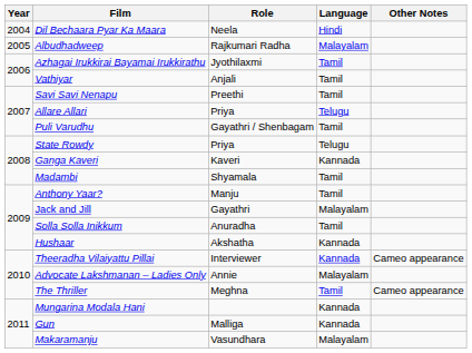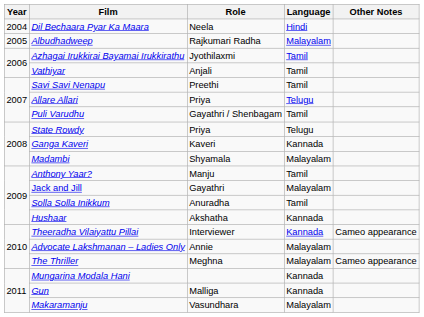 <table class="wikitable" style="font-size: 95%;">
 <tr>
 <th>Year</th>
 <th>Film</th>
 <th>Role</th>
 <th>Language</th>
 <th>Other Notes</th>
 </tr>
 <tr>
 <td>2004</td>
 <td><em><a href='#'>Dil Bechaara Pyar Ka Maara</a></em></td>
 <td>Neela</td>
 <td><a href='#'>Hindi</a></td>
 <td></td>
 </tr>
 <tr>
 <td>2005</td>
 <td><em><a href='#'>Albudhadweep</a></em></td>
 <td>Rajkumari Radha</td>
 <td><a href='#'>Malayalam</a></td>
 <td></td>
 </tr>
 <tr>
 <td rowspan="2">2006</td>
 <td><em><a href='#'>Azhagai Irukkirai Bayamai Irukkirathu</a></em></td>
 <td>Jyothilaxmi</td>
 <td><a href='#'>Tamil</a></td>
 <td></td>
 </tr>
 <tr>
 <td><em><a href='#'>Vathiyar</a></em></td>
 <td>Anjali</td>
 <td>Tamil</td>
 <td></td>
 </tr>
 <tr>
 <td rowspan="3">2007</td>
 <td><em><a href='#'>Savi Savi Nenapu</a></em></td>
 <td>Preethi</td>
 <td>Tamil</td>
 <td></td>
 </tr>
 <tr>
 <td><em><a href='#'>Allare Allari</a></em></td>
 <td>Priya</td>
 <td><a href='#'>Telugu</a></td>
 <td></td>
 </tr>
 <tr>
 <td><em><a href='#'>Puli Varudhu</a></em></td>
 <td>Gayathri / Shenbagam</td>
 <td>Tamil</td>
 <td></td>
 </tr>
 <tr>
 <td rowspan="3">2008</td>
 <td><em><a href='#'>State Rowdy</a></em></td>
 <td>Priya</td>
 <td>Telugu</td>
 <td></td>
 </tr>
 <tr>
 <td><em><a href='#'>Ganga Kaveri</a></em></td>
 <td>Kaveri</td>
 <td>Kannada</td>
 <td></td>
 </tr>
 <tr>
 <td><em><a href='#'>Madambi</a></em></td>
 <td>Shyamala</td>
-<td>Tamil</td>
+<td>Malayalam</td>
 <td></td>
 </tr>
 <tr>
 <td rowspan="4">2009</td>
 <td><em><a href='#'>Anthony Yaar?</a></em></td>
 <td>Manju</td>
 <td>Tamil</td>
 <td></td>
 </tr>
 <tr>
 <td><a href='#'>Jack and Jill</a></td>
 <td>Gayathri</td>
 <td>Malayalam</td>
 <td></td>
 </tr>
 <tr>
 <td><em><a href='#'>Solla Solla Inikkum</a></em></td>
 <td>Anuradha</td>
 <td>Tamil</td>
 <td></td>
 </tr>
 <tr>
 <td><em><a href='#'>Hushaar</a></em></td>
 <td>Akshatha</td>
 <td>Kannada</td>
 <td></td>
 </tr>
 <tr>
 <td rowspan="3">2010</td>
 <td><em><a href='#'>Theeradha Vilaiyattu Pillai</a></em></td>
 <td>Interviewer</td>
 <td><a href='#'>Kannada</a></td>
 <td>Cameo appearance</td>
 </tr>
 <tr>
 <td><em><a href='#'>Advocate Lakshmanan – Ladies Only</a></em></td>
 <td>Annie</td>
 <td>Malayalam</td>
 <td></td>
 </tr>
 <tr>
 <td><em><a href='#'>The Thriller</a></em></td>
 <td>Meghna</td>
-<td><a href='#'>Tamil</a></td>
+<td>Malayalam</td>
 <td>Cameo appearance</td>
 </tr>
 <tr>
 <td rowspan="3">2011</td>
 <td><em><a href='#'>Mungarina Modala Hani</a></em></td>
 <td></td>
 <td>Kannada</td>
 <td></td>
 </tr>
 <tr>
 <td><em><a href='#'>Gun</a></em></td>
 <td>Malliga</td>
 <td>Kannada</td>
 <td></td>
 </tr>
 <tr>
 <td><em><a href='#'>Makaramanju</a></em></td>
 <td>Vasundhara</td>
 <td>Malayalam</td>
 <td></td>
 </tr>
 </table>
